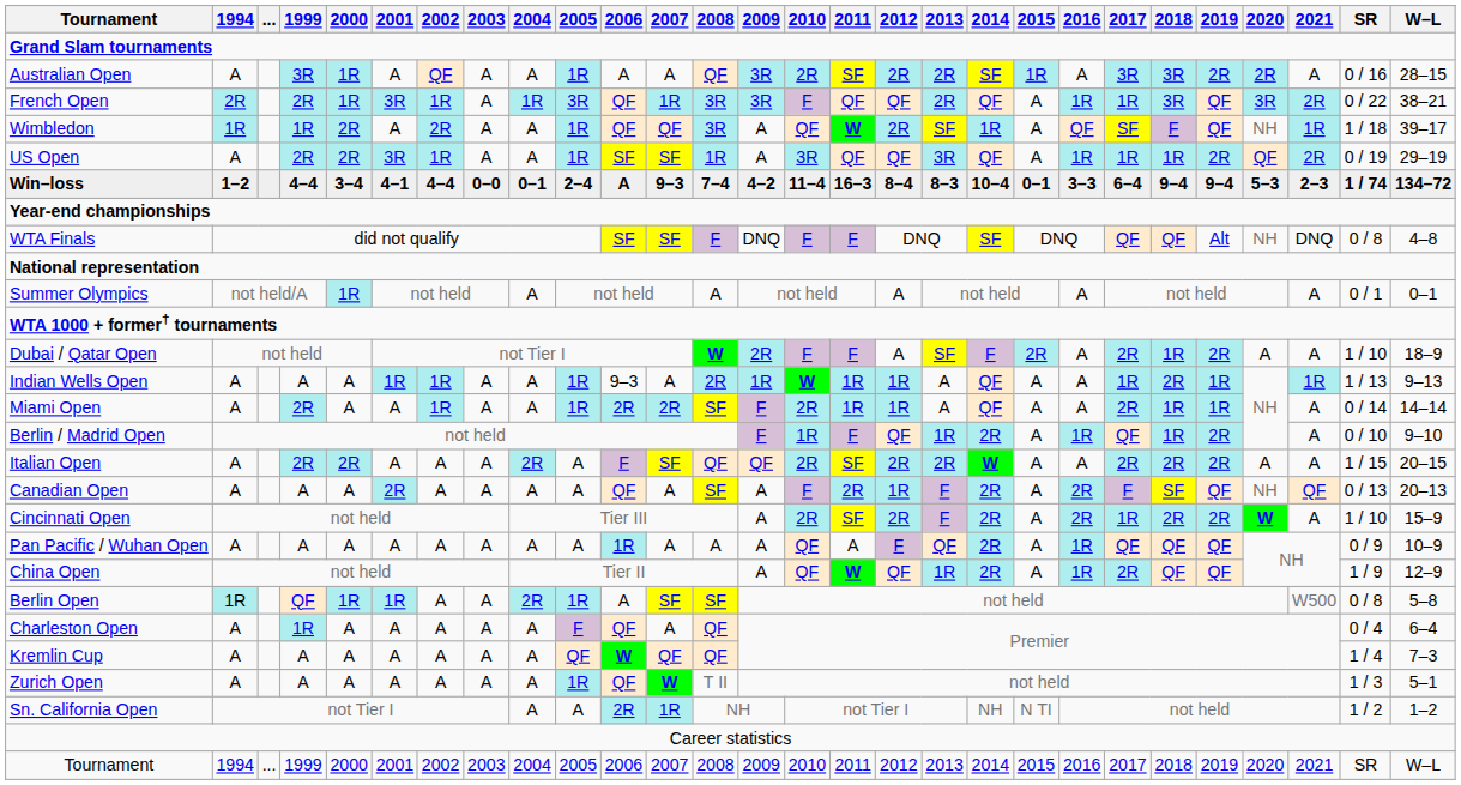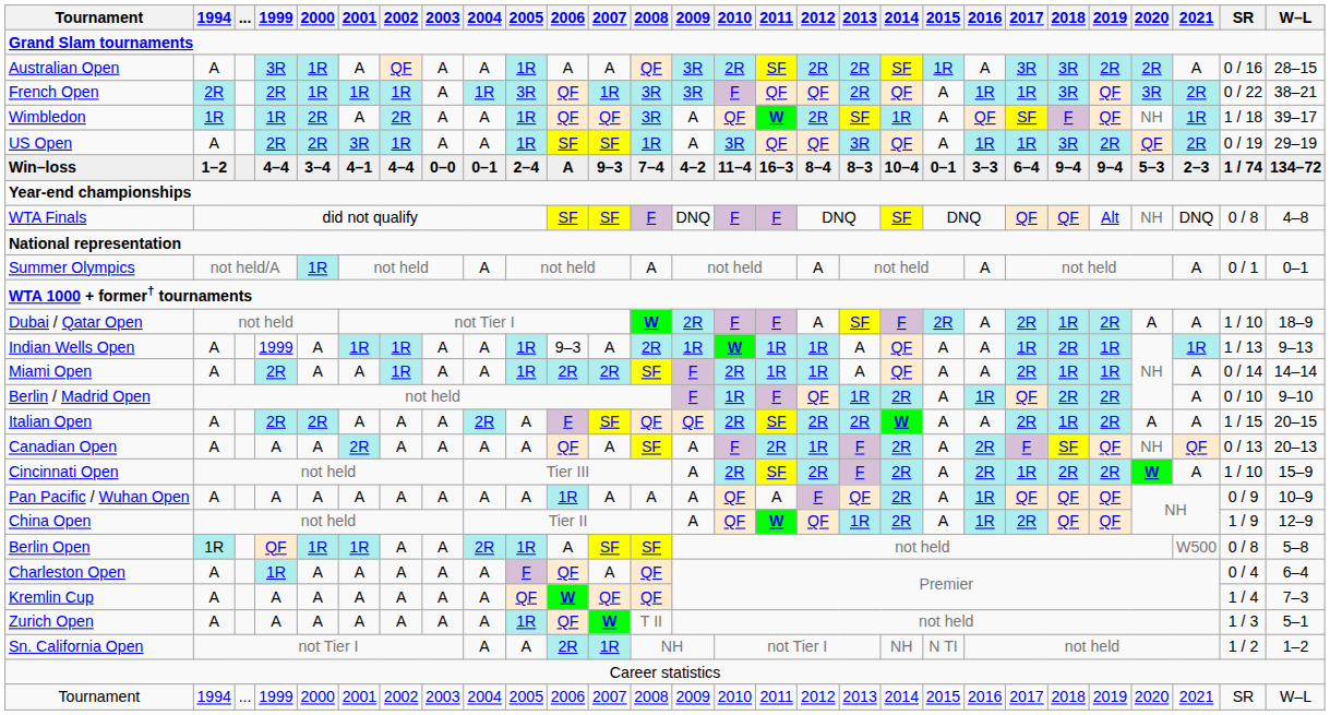 <table class="wikitable nowrap" style=text-align:center;font-size:82%>
 <tr>
 <th>Tournament</th>
 <th><a href='#'>1994</a></th>
 <th>...</th>
 <th><a href='#'>1999</a></th>
 <th><a href='#'>2000</a></th>
 <th><a href='#'>2001</a></th>
 <th><a href='#'>2002</a></th>
 <th><a href='#'>2003</a></th>
 <th><a href='#'>2004</a></th>
 <th><a href='#'>2005</a></th>
 <th><a href='#'>2006</a></th>
 <th><a href='#'>2007</a></th>
 <th><a href='#'>2008</a></th>
 <th><a href='#'>2009</a></th>
 <th><a href='#'>2010</a></th>
 <th><a href='#'>2011</a></th>
 <th><a href='#'>2012</a></th>
 <th><a href='#'>2013</a></th>
 <th><a href='#'>2014</a></th>
 <th><a href='#'>2015</a></th>
 <th><a href='#'>2016</a></th>
 <th><a href='#'>2017</a></th>
 <th><a href='#'>2018</a></th>
 <th><a href='#'>2019</a></th>
 <th><a href='#'>2020</a></th>
 <th><a href='#'>2021</a></th>
 <th>SR</th>
 <th>W–L</th>
 </tr>
 <tr>
 <td colspan=28 align=left><strong><a href='#'>Grand Slam tournaments</a></strong></td>
 </tr>
 <tr>
 <td align=left><a href='#'>Australian Open</a></td>
 <td>A</td>
 <td></td>
 <td bgcolor=afeeee><a href='#'>3R</a></td>
 <td bgcolor=afeeee><a href='#'>1R</a></td>
 <td>A</td>
 <td bgcolor=ffebcd><a href='#'>QF</a></td>
 <td>A</td>
 <td>A</td>
 <td bgcolor=afeeee><a href='#'>1R</a></td>
 <td>A</td>
 <td>A</td>
 <td bgcolor=ffebcd><a href='#'>QF</a></td>
 <td bgcolor=afeeee><a href='#'>3R</a></td>
 <td bgcolor=afeeee><a href='#'>2R</a></td>
 <td bgcolor=yellow><a href='#'>SF</a></td>
 <td bgcolor=afeeee><a href='#'>2R</a></td>
 <td bgcolor=afeeee><a href='#'>2R</a></td>
 <td bgcolor=yellow><a href='#'>SF</a></td>
 <td bgcolor=afeeee><a href='#'>1R</a></td>
 <td>A</td>
 <td bgcolor=afeeee><a href='#'>3R</a></td>
 <td bgcolor=afeeee><a href='#'>3R</a></td>
 <td bgcolor=afeeee><a href='#'>2R</a></td>
 <td bgcolor=afeeee><a href='#'>2R</a></td>
 <td>A</td>
 <td>0 / 16</td>
 <td>28–15</td>
 </tr>
 <tr>
 <td align=left><a href='#'>French Open</a></td>
 <td bgcolor=afeeee><a href='#'>2R</a></td>
 <td></td>
 <td bgcolor=afeeee><a href='#'>2R</a></td>
 <td bgcolor=afeeee><a href='#'>1R</a></td>
-<td bgcolor=afeeee><a href='#'>3R</a></td>
+<td bgcolor=afeeee><a href='#'>1R</a></td>
 <td bgcolor=afeeee><a href='#'>1R</a></td>
 <td>A</td>
 <td bgcolor=afeeee><a href='#'>1R</a></td>
 <td bgcolor=afeeee><a href='#'>3R</a></td>
 <td bgcolor=ffebcd><a href='#'>QF</a></td>
 <td bgcolor=afeeee><a href='#'>1R</a></td>
 <td bgcolor=afeeee><a href='#'>3R</a></td>
 <td bgcolor=afeeee><a href='#'>3R</a></td>
 <td bgcolor=thistle><a href='#'>F</a></td>
 <td bgcolor=ffebcd><a href='#'>QF</a></td>
 <td bgcolor=ffebcd><a href='#'>QF</a></td>
 <td bgcolor=afeeee><a href='#'>2R</a></td>
 <td bgcolor=ffebcd><a href='#'>QF</a></td>
 <td>A</td>
 <td bgcolor=afeeee><a href='#'>1R</a></td>
 <td bgcolor=afeeee><a href='#'>1R</a></td>
 <td bgcolor=afeeee><a href='#'>3R</a></td>
 <td bgcolor=ffebcd><a href='#'>QF</a></td>
 <td bgcolor=afeeee><a href='#'>3R</a></td>
 <td bgcolor=afeeee><a href='#'>2R</a></td>
 <td>0 / 22</td>
 <td>38–21</td>
 </tr>
 <tr>
 <td align=left><a href='#'>Wimbledon</a></td>
 <td bgcolor=afeeee><a href='#'>1R</a></td>
 <td></td>
 <td bgcolor=afeeee><a href='#'>1R</a></td>
 <td bgcolor=afeeee><a href='#'>2R</a></td>
 <td>A</td>
 <td bgcolor=afeeee><a href='#'>2R</a></td>
 <td>A</td>
 <td>A</td>
 <td bgcolor=afeeee><a href='#'>1R</a></td>
 <td bgcolor=ffebcd><a href='#'>QF</a></td>
 <td bgcolor=ffebcd><a href='#'>QF</a></td>
 <td bgcolor=afeeee><a href='#'>3R</a></td>
 <td>A</td>
 <td bgcolor=ffebcd><a href='#'>QF</a></td>
 <td bgcolor=lime><a href='#'><strong>W</strong></a></td>
 <td bgcolor=afeeee><a href='#'>2R</a></td>
 <td bgcolor=yellow><a href='#'>SF</a></td>
 <td bgcolor=afeeee><a href='#'>1R</a></td>
 <td>A</td>
 <td bgcolor=ffebcd><a href='#'>QF</a></td>
 <td bgcolor=yellow><a href='#'>SF</a></td>
 <td bgcolor=thistle><a href='#'>F</a></td>
 <td bgcolor=ffebcd><a href='#'>QF</a></td>
 <td style=color:#767676>NH</td>
 <td bgcolor=afeeee><a href='#'>1R</a></td>
 <td>1 / 18</td>
 <td>39–17</td>
 </tr>
 <tr>
 <td align=left><a href='#'>US Open</a></td>
 <td>A</td>
 <td></td>
 <td bgcolor=afeeee><a href='#'>2R</a></td>
 <td bgcolor=afeeee><a href='#'>2R</a></td>
 <td bgcolor=afeeee><a href='#'>3R</a></td>
 <td bgcolor=afeeee><a href='#'>1R</a></td>
 <td>A</td>
 <td>A</td>
 <td bgcolor=afeeee><a href='#'>1R</a></td>
 <td bgcolor=yellow><a href='#'>SF</a></td>
 <td bgcolor=yellow><a href='#'>SF</a></td>
 <td bgcolor=afeeee><a href='#'>1R</a></td>
 <td>A</td>
 <td bgcolor=afeeee><a href='#'>3R</a></td>
 <td bgcolor=ffebcd><a href='#'>QF</a></td>
 <td bgcolor=ffebcd><a href='#'>QF</a></td>
 <td bgcolor=afeeee><a href='#'>3R</a></td>
 <td bgcolor=ffebcd><a href='#'>QF</a></td>
 <td>A</td>
 <td bgcolor=afeeee><a href='#'>1R</a></td>
 <td bgcolor=afeeee><a href='#'>1R</a></td>
-<td bgcolor=afeeee><a href='#'>1R</a></td>
+<td bgcolor=afeeee><a href='#'>3R</a></td>
 <td bgcolor=afeeee><a href='#'>2R</a></td>
 <td bgcolor=ffebcd><a href='#'>QF</a></td>
 <td bgcolor=afeeee><a href='#'>2R</a></td>
 <td>0 / 19</td>
 <td>29–19</td>
 </tr>
 <tr style=background:#efefef;font-weight:bold>
 <td style=text-align:left>Win–loss</td>
 <td>1–2</td>
 <td></td>
 <td>4–4</td>
 <td>3–4</td>
 <td>4–1</td>
 <td>4–4</td>
 <td>0–0</td>
 <td>0–1</td>
 <td>2–4</td>
 <td>A</td>
 <td>9–3</td>
 <td>7–4</td>
 <td>4–2</td>
 <td>11–4</td>
 <td>16–3</td>
 <td>8–4</td>
 <td>8–3</td>
 <td>10–4</td>
 <td>0–1</td>
 <td>3–3</td>
 <td>6–4</td>
 <td>9–4</td>
 <td>9–4</td>
 <td>5–3</td>
 <td>2–3</td>
 <td>1 / 74</td>
 <td>134–72</td>
 </tr>
 <tr>
 <td colspan=28 align=left><strong>Year-end championships</strong></td>
 </tr>
 <tr>
 <td align=left><a href='#'>WTA Finals</a></td>
 <td colspan=9>did not qualify</td>
 <td bgcolor=yellow><a href='#'>SF</a></td>
 <td bgcolor=yellow><a href='#'>SF</a></td>
 <td bgcolor=thistle><a href='#'>F</a></td>
 <td>DNQ</td>
 <td bgcolor=thistle><a href='#'>F</a></td>
 <td bgcolor=thistle><a href='#'>F</a></td>
 <td colspan=2>DNQ</td>
 <td bgcolor=yellow><a href='#'>SF</a></td>
 <td colspan=2>DNQ</td>
 <td bgcolor=ffebcd><a href='#'>QF</a></td>
 <td bgcolor=ffebcd><a href='#'>QF</a></td>
 <td><a href='#'>Alt</a></td>
 <td style=color:#767676>NH</td>
 <td>DNQ</td>
 <td>0 / 8</td>
 <td>4–8</td>
 </tr>
 <tr>
 <td colspan=28 align=left><strong>National representation</strong></td>
 </tr>
 <tr>
 <td align=left><a href='#'>Summer Olympics</a></td>
 <td colspan=3 style=color:#767676>not held/A</td>
 <td bgcolor=afeeee><a href='#'>1R</a></td>
 <td colspan=3 style=color:#767676>not held</td>
 <td>A</td>
 <td colspan=3 style=color:#767676>not held</td>
 <td>A</td>
 <td colspan=3 style=color:#767676>not held</td>
 <td>A</td>
 <td colspan=3 style=color:#767676>not held</td>
 <td>A</td>
 <td colspan=4 style=color:#767676>not held</td>
 <td>A</td>
 <td>0 / 1</td>
 <td>0–1</td>
 </tr>
 <tr>
 <td colspan=28 align=left><strong><a href='#'>WTA 1000</a> + former<sup>†</sup> tournaments</strong></td>
 </tr>
 <tr>
 <td align=left><a href='#'>Dubai</a> / <a href='#'>Qatar Open</a></td>
 <td style=color:#767676 colspan=4>not held</td>
 <td colspan="7" style="color:#767676">not Tier I</td>
 <td bgcolor=lime><strong><a href='#'>W</a></strong></td>
 <td bgcolor=afeeee><a href='#'>2R</a></td>
 <td bgcolor=thistle><a href='#'>F</a></td>
 <td bgcolor=thistle><a href='#'>F</a></td>
 <td>A</td>
 <td bgcolor=yellow><a href='#'>SF</a></td>
 <td bgcolor=thistle><a href='#'>F</a></td>
 <td bgcolor=afeeee><a href='#'>2R</a></td>
 <td>A</td>
 <td bgcolor=afeeee><a href='#'>2R</a></td>
 <td bgcolor=afeeee><a href='#'>1R</a></td>
 <td bgcolor=afeeee><a href='#'>2R</a></td>
 <td>A</td>
 <td>A</td>
 <td>1 / 10</td>
 <td>18–9</td>
 </tr>
 <tr>
 <td align="left"><a href='#'>Indian Wells Open</a></td>
 <td>A</td>
 <td></td>
-<td>A</td>
+<td><a href='#'>1999</a></td>
 <td>A</td>
 <td bgcolor="afeeee"><a href='#'>1R</a></td>
 <td bgcolor="afeeee"><a href='#'>1R</a></td>
 <td>A</td>
 <td>A</td>
 <td bgcolor="afeeee"><a href='#'>1R</a></td>
 <td>9–3</td>
 <td>A</td>
 <td bgcolor="afeeee"><a href='#'>2R</a></td>
 <td bgcolor="afeeee"><a href='#'>1R</a></td>
 <td bgcolor="lime"><strong><a href='#'>W</a></strong></td>
 <td bgcolor="afeeee"><a href='#'>1R</a></td>
 <td bgcolor="afeeee"><a href='#'>1R</a></td>
 <td>A</td>
 <td bgcolor="ffebcd"><a href='#'>QF</a></td>
 <td>A</td>
 <td>A</td>
 <td bgcolor="afeeee"><a href='#'>1R</a></td>
 <td bgcolor="afeeee"><a href='#'>2R</a></td>
 <td bgcolor="afeeee"><a href='#'>1R</a></td>
 <td rowspan="3" style="color:#767676">NH</td>
 <td bgcolor="afeeee"><a href='#'>1R</a></td>
 <td>1 / 13</td>
 <td>9–13</td>
 </tr>
 <tr>
 <td align="left"><a href='#'>Miami Open</a></td>
 <td>A</td>
 <td></td>
 <td bgcolor="afeeee"><a href='#'>2R</a></td>
 <td>A</td>
 <td>A</td>
 <td bgcolor="afeeee"><a href='#'>1R</a></td>
 <td>A</td>
 <td>A</td>
 <td bgcolor="afeeee"><a href='#'>1R</a></td>
 <td bgcolor="afeeee"><a href='#'>2R</a></td>
 <td bgcolor="afeeee"><a href='#'>2R</a></td>
 <td bgcolor="yellow"><a href='#'>SF</a></td>
 <td bgcolor="thistle"><a href='#'>F</a></td>
 <td bgcolor="afeeee"><a href='#'>2R</a></td>
 <td bgcolor="afeeee"><a href='#'>1R</a></td>
 <td bgcolor="afeeee"><a href='#'>1R</a></td>
 <td>A</td>
 <td bgcolor="ffebcd"><a href='#'>QF</a></td>
 <td>A</td>
 <td>A</td>
 <td bgcolor="afeeee"><a href='#'>2R</a></td>
 <td bgcolor="afeeee"><a href='#'>1R</a></td>
 <td bgcolor="afeeee"><a href='#'>1R</a></td>
 <td>A</td>
 <td>0 / 14</td>
 <td>14–14</td>
 </tr>
 <tr>
 <td align="left"><a href='#'>Berlin</a> / <a href='#'>Madrid Open</a></td>
 <td colspan="12" style="color:#767676">not held</td>
 <td bgcolor="thistle"><a href='#'>F</a></td>
 <td bgcolor="afeeee"><a href='#'>1R</a></td>
 <td bgcolor="thistle"><a href='#'>F</a></td>
 <td bgcolor="ffebcd"><a href='#'>QF</a></td>
 <td bgcolor="afeeee"><a href='#'>1R</a></td>
 <td bgcolor="afeeee"><a href='#'>2R</a></td>
 <td>A</td>
 <td bgcolor="afeeee"><a href='#'>1R</a></td>
 <td bgcolor="ffebcd"><a href='#'>QF</a></td>
-<td bgcolor="afeeee"><a href='#'>1R</a></td>
+<td bgcolor="afeeee"><a href='#'>2R</a></td>
 <td bgcolor="afeeee"><a href='#'>2R</a></td>
 <td>A</td>
 <td>0 / 10</td>
 <td>9–10</td>
 </tr>
 <tr>
 <td align="left"><a href='#'>Italian Open</a></td>
 <td>A</td>
 <td></td>
 <td bgcolor="afeeee"><a href='#'>2R</a></td>
 <td bgcolor="afeeee"><a href='#'>2R</a></td>
 <td>A</td>
 <td>A</td>
 <td>A</td>
 <td bgcolor="afeeee"><a href='#'>2R</a></td>
 <td>A</td>
 <td bgcolor="thistle"><a href='#'>F</a></td>
 <td bgcolor="yellow"><a href='#'>SF</a></td>
 <td bgcolor="ffebcd"><a href='#'>QF</a></td>
 <td bgcolor="ffebcd"><a href='#'>QF</a></td>
 <td bgcolor="afeeee"><a href='#'>2R</a></td>
 <td bgcolor="yellow"><a href='#'>SF</a></td>
 <td bgcolor="afeeee"><a href='#'>2R</a></td>
 <td bgcolor="afeeee"><a href='#'>2R</a></td>
 <td bgcolor="lime"><a href='#'><strong>W</strong></a></td>
 <td>A</td>
 <td>A</td>
 <td bgcolor="afeeee"><a href='#'>2R</a></td>
-<td bgcolor="afeeee"><a href='#'>2R</a></td>
+<td bgcolor="afeeee"><a href='#'>1R</a></td>
 <td bgcolor="afeeee"><a href='#'>2R</a></td>
 <td>A</td>
 <td>A</td>
 <td>1 / 15</td>
 <td>20–15</td>
 </tr>
 <tr>
 <td align="left"><a href='#'>Canadian Open</a></td>
 <td>A</td>
 <td></td>
 <td>A</td>
 <td>A</td>
 <td bgcolor="afeeee"><a href='#'>2R</a></td>
 <td>A</td>
 <td>A</td>
 <td>A</td>
 <td>A</td>
 <td bgcolor="#ffebcd"><a href='#'>QF</a></td>
 <td>A</td>
 <td bgcolor="yellow"><a href='#'>SF</a></td>
 <td>A</td>
 <td bgcolor="thistle"><a href='#'>F</a></td>
 <td bgcolor="afeeee"><a href='#'>2R</a></td>
 <td bgcolor="afeeee"><a href='#'>1R</a></td>
 <td bgcolor="thistle"><a href='#'>F</a></td>
 <td bgcolor="afeeee"><a href='#'>2R</a></td>
 <td>A</td>
 <td bgcolor="afeeee"><a href='#'>2R</a></td>
 <td bgcolor="thistle"><a href='#'>F</a></td>
 <td bgcolor="yellow"><a href='#'>SF</a></td>
 <td bgcolor="ffebcd"><a href='#'>QF</a></td>
 <td style="color:#767676">NH</td>
 <td bgcolor="ffebcd"><a href='#'>QF</a></td>
 <td>0 / 13</td>
 <td>20–13</td>
 </tr>
 <tr>
 <td align="left"><a href='#'>Cincinnati Open</a></td>
 <td colspan="7" style="color:#767676">not held</td>
 <td colspan="5" style="color:#767676">Tier III</td>
 <td>A</td>
 <td bgcolor="afeeee"><a href='#'>2R</a></td>
 <td bgcolor="yellow"><a href='#'>SF</a></td>
 <td bgcolor="afeeee"><a href='#'>2R</a></td>
 <td bgcolor="thistle"><a href='#'>F</a></td>
 <td bgcolor="afeeee"><a href='#'>2R</a></td>
 <td>A</td>
 <td bgcolor="afeeee"><a href='#'>2R</a></td>
 <td bgcolor="afeeee"><a href='#'>1R</a></td>
 <td bgcolor="afeeee"><a href='#'>2R</a></td>
 <td bgcolor="afeeee"><a href='#'>2R</a></td>
 <td bgcolor="lime"><strong><a href='#'>W</a></strong></td>
 <td>A</td>
 <td>1 / 10</td>
 <td>15–9</td>
 </tr>
 <tr>
 <td align="left"><a href='#'>Pan Pacific</a> / <a href='#'>Wuhan Open</a></td>
 <td>A</td>
 <td></td>
 <td>A</td>
 <td>A</td>
 <td>A</td>
 <td>A</td>
 <td>A</td>
 <td>A</td>
 <td>A</td>
 <td bgcolor="afeeee"><a href='#'>1R</a></td>
 <td>A</td>
 <td>A</td>
 <td>A</td>
 <td bgcolor="ffebcd"><a href='#'>QF</a></td>
 <td>A</td>
 <td bgcolor="thistle"><a href='#'>F</a></td>
 <td bgcolor="ffebcd"><a href='#'>QF</a></td>
 <td bgcolor=afeeee><a href='#'>2R</a></td>
 <td>A</td>
 <td bgcolor=afeeee><a href='#'>1R</a></td>
 <td bgcolor="#ffebcd"><a href='#'>QF</a></td>
 <td bgcolor="#ffebcd"><a href='#'>QF</a></td>
 <td bgcolor="#ffebcd"><a href='#'>QF</a></td>
 <td style=color:#767676 colspan="2" rowspan="2">NH</td>
 <td>0 / 9</td>
 <td>10–9</td>
 </tr>
 <tr>
 <td align="left"><a href='#'>China Open</a></td>
 <td colspan="7" style="color:#767676">not held</td>
 <td colspan="5" style="color:#767676">Tier II</td>
 <td>A</td>
 <td bgcolor="#ffebcd"><a href='#'>QF</a></td>
 <td bgcolor="lime"><strong><a href='#'>W</a></strong></td>
 <td bgcolor="#ffebcd"><a href='#'>QF</a></td>
 <td bgcolor="afeeee"><a href='#'>1R</a></td>
 <td bgcolor="afeeee"><a href='#'>2R</a></td>
 <td>A</td>
 <td bgcolor="afeeee"><a href='#'>1R</a></td>
 <td bgcolor="afeeee"><a href='#'>2R</a></td>
 <td bgcolor="ffebcd"><a href='#'>QF</a></td>
 <td bgcolor="ffebcd"><a href='#'>QF</a></td>
 <td>1 / 9</td>
 <td>12–9</td>
 </tr>
 <tr>
 <td align=left><a href='#'>Berlin Open</a></td>
 <td bgcolor=afeeee>1R</td>
 <td></td>
 <td bgcolor=ffebcd><a href='#'>QF</a></td>
 <td bgcolor=afeeee><a href='#'>1R</a></td>
 <td bgcolor=afeeee><a href='#'>1R</a></td>
 <td>A</td>
 <td>A</td>
 <td bgcolor=afeeee><a href='#'>2R</a></td>
 <td bgcolor=afeeee><a href='#'>1R</a></td>
 <td>A</td>
 <td bgcolor=yellow><a href='#'>SF</a></td>
 <td bgcolor=yellow><a href='#'>SF</a></td>
 <td colspan=12 style=color:#767676>not held</td>
 <td style=color:#767676>W500</td>
 <td>0 / 8</td>
 <td>5–8</td>
 </tr>
 <tr>
 <td align=left><a href='#'>Charleston Open</a></td>
 <td>A</td>
 <td></td>
 <td bgcolor=afeeee><a href='#'>1R</a></td>
 <td>A</td>
 <td>A</td>
 <td>A</td>
 <td>A</td>
 <td>A</td>
 <td bgcolor=thistle><a href='#'>F</a></td>
 <td bgcolor=ffebcd><a href='#'>QF</a></td>
 <td>A</td>
 <td bgcolor=ffebcd><a href='#'>QF</a></td>
 <td colspan="13" rowspan="2" style="color:#767676">Premier</td>
 <td>0 / 4</td>
 <td>6–4</td>
 </tr>
 <tr>
 <td align=left><a href='#'>Kremlin Cup</a></td>
 <td>A</td>
 <td></td>
 <td>A</td>
 <td>A</td>
 <td>A</td>
 <td>A</td>
 <td>A</td>
 <td>A</td>
 <td bgcolor=ffebcd><a href='#'>QF</a></td>
 <td bgcolor=lime><strong><a href='#'>W</a></strong></td>
 <td bgcolor=ffebcd><a href='#'>QF</a></td>
 <td bgcolor=ffebcd><a href='#'>QF</a></td>
 <td>1 / 4</td>
 <td>7–3</td>
 </tr>
 <tr>
 <td align=left><a href='#'>Zurich Open</a></td>
 <td>A</td>
 <td></td>
 <td>A</td>
 <td>A</td>
 <td>A</td>
 <td>A</td>
 <td>A</td>
 <td>A</td>
 <td bgcolor=afeeee><a href='#'>1R</a></td>
 <td bgcolor=ffebcd><a href='#'>QF</a></td>
 <td bgcolor=lime><strong><a href='#'>W</a></strong></td>
 <td style=color:#767676>T II</td>
 <td colspan=13 style=color:#767676>not held</td>
 <td>1 / 3</td>
 <td>5–1</td>
 </tr>
 <tr>
 <td align=left><a href='#'>Sn. California Open</a></td>
 <td colspan="7" style=color:#767676>not Tier I</td>
 <td>A</td>
 <td>A</td>
 <td bgcolor=afeeee><a href='#'>2R</a></td>
 <td bgcolor=afeeee><a href='#'>1R</a></td>
 <td colspan="2" style=color:#767676>NH</td>
 <td colspan="4" style=color:#767676>not Tier I</td>
 <td style=color:#767676>NH</td>
 <td style=color:#767676>N TI</td>
 <td colspan="6" style=color:#767676>not held</td>
 <td>1 / 2</td>
 <td>1–2</td>
 </tr>
 <tr>
 <td colspan="28">Career statistics</td>
 </tr>
 <tr>
 <td>Tournament</td>
 <td><a href='#'>1994</a></td>
 <td>...</td>
 <td><a href='#'>1999</a></td>
 <td><a href='#'>2000</a></td>
 <td><a href='#'>2001</a></td>
 <td><a href='#'>2002</a></td>
 <td><a href='#'>2003</a></td>
 <td><a href='#'>2004</a></td>
 <td><a href='#'>2005</a></td>
 <td><a href='#'>2006</a></td>
 <td><a href='#'>2007</a></td>
 <td><a href='#'>2008</a></td>
 <td><a href='#'>2009</a></td>
 <td><a href='#'>2010</a></td>
 <td><a href='#'>2011</a></td>
 <td><a href='#'>2012</a></td>
 <td><a href='#'>2013</a></td>
 <td><a href='#'>2014</a></td>
 <td><a href='#'>2015</a></td>
 <td><a href='#'>2016</a></td>
 <td><a href='#'>2017</a></td>
 <td><a href='#'>2018</a></td>
 <td><a href='#'>2019</a></td>
 <td><a href='#'>2020</a></td>
 <td><a href='#'>2021</a></td>
 <td>SR</td>
 <td>W–L</td>
 </tr>
 </table>
